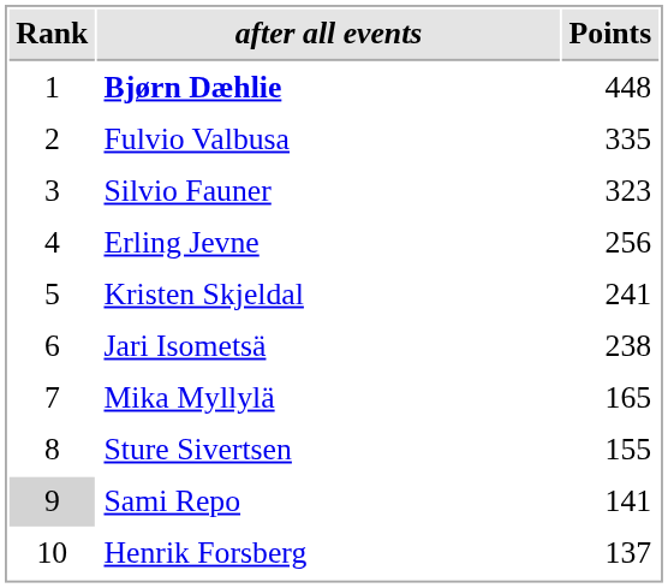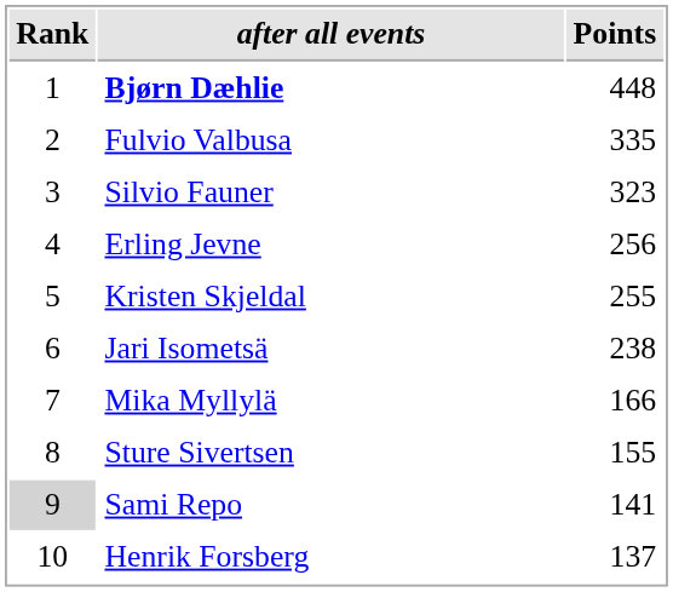 <table cellspacing="1" cellpadding="3" style="border:1px solid #AAAAAA;font-size:86%">
 <tr style="background-color: #E4E4E4;">
 <th style="border-bottom:1px solid #AAAAAA" width=10>Rank</th>
 <th style="border-bottom:1px solid #AAAAAA" width=200><em>after all events</em></th>
 <th style="border-bottom:1px solid #AAAAAA" width=20 align=right>Points</th>
 </tr>
 <tr>
 <td align=center>1</td>
 <td> <strong><a href='#'>Bjørn Dæhlie</a></strong></td>
 <td align=right>448</td>
 </tr>
 <tr>
 <td align=center>2</td>
 <td> <a href='#'>Fulvio Valbusa</a></td>
 <td align=right>335</td>
 </tr>
 <tr>
 <td align=center>3</td>
 <td> <a href='#'>Silvio Fauner</a></td>
 <td align=right>323</td>
 </tr>
 <tr>
 <td align=center>4</td>
 <td> <a href='#'>Erling Jevne</a></td>
 <td align=right>256</td>
 </tr>
 <tr>
 <td align=center>5</td>
 <td> <a href='#'>Kristen Skjeldal</a></td>
-<td align=right>241</td>
+<td align=right>255</td>
 </tr>
 <tr>
 <td align=center>6</td>
 <td> <a href='#'>Jari Isometsä</a></td>
 <td align=right>238</td>
 </tr>
 <tr>
 <td align=center>7</td>
 <td> <a href='#'>Mika Myllylä</a></td>
-<td align=right>165</td>
+<td align=right>166</td>
 </tr>
 <tr>
 <td align=center>8</td>
 <td> <a href='#'>Sture Sivertsen</a></td>
 <td align=right>155</td>
 </tr>
 <tr>
 <td align=center style="background: lightgrey;">9</td>
 <td> <a href='#'>Sami Repo</a></td>
 <td align=right>141</td>
 </tr>
 <tr>
 <td align=center>10</td>
 <td> <a href='#'>Henrik Forsberg</a></td>
 <td align=right>137</td>
 </tr>
 </table>
